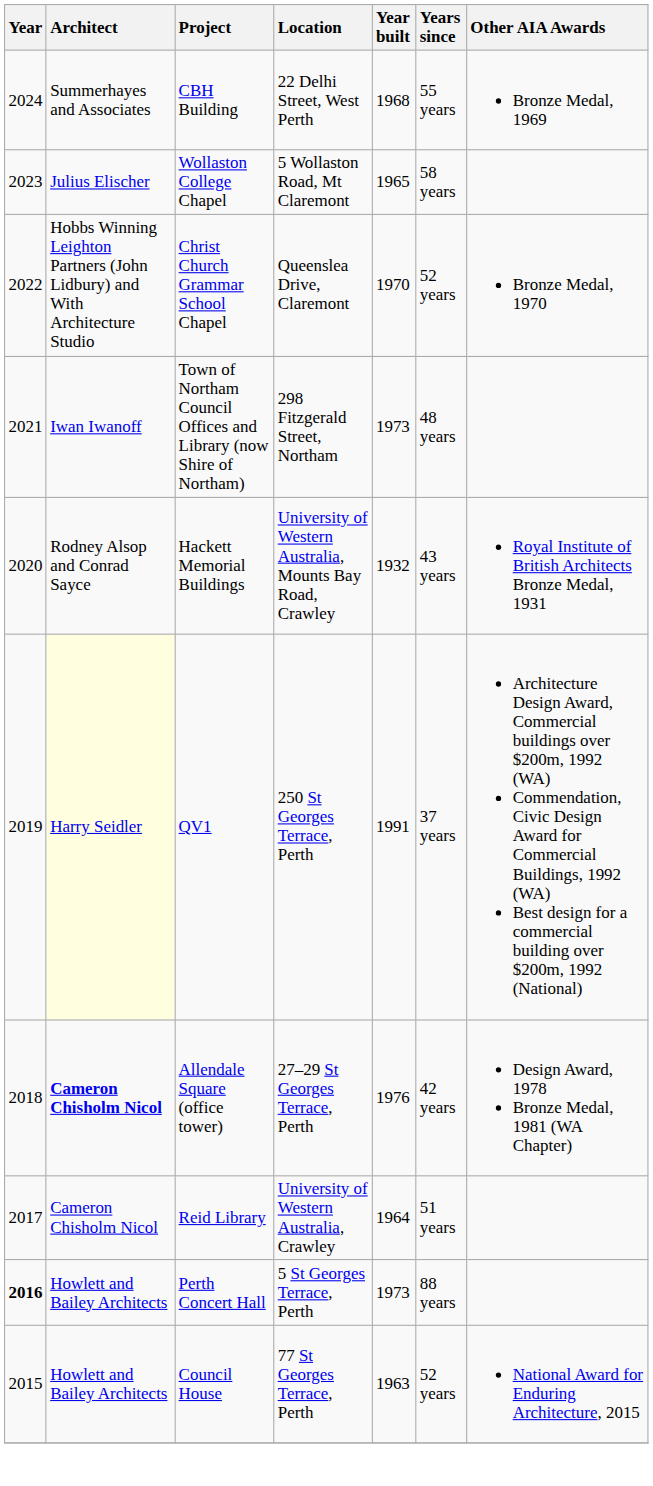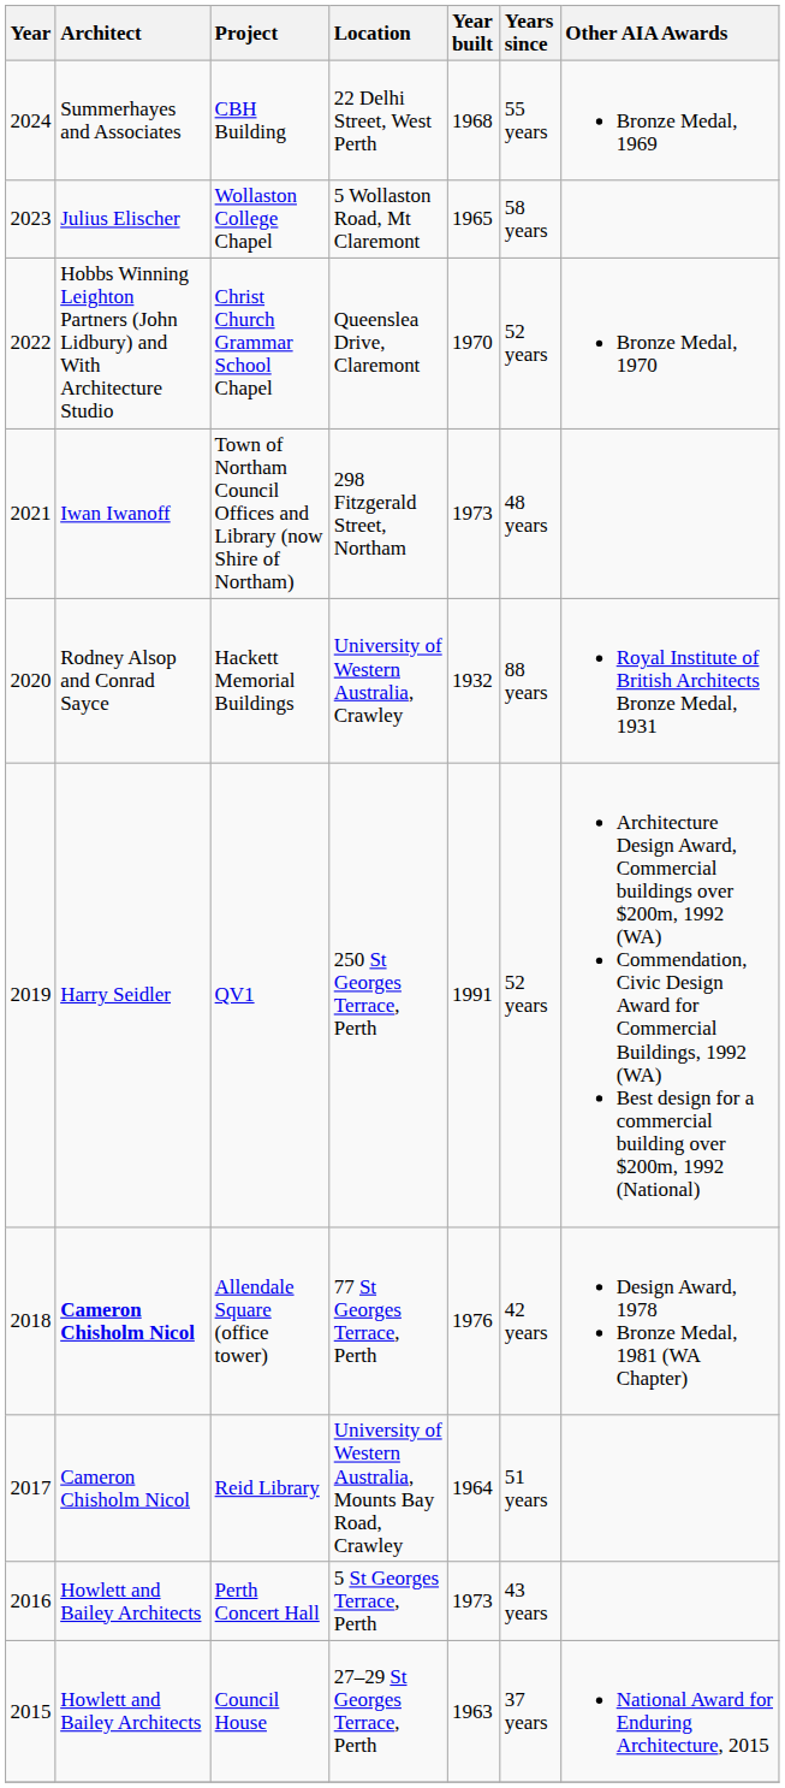 <table class="wikitable sortable">
 <tr>
 <th>Year</th>
 <th style="text-align:left;">Architect</th>
 <th style="text-align:left;">Project</th>
 <th style="text-align:left;">Location</th>
 <th style="text-align:left;">Year built</th>
 <th style="text-align:left;">Years since</th>
 <th style="text-align:left;">Other AIA Awards</th>
 </tr>
 <tr>
 <td>2024</td>
 <td>Summerhayes and Associates</td>
 <td><a href='#'>CBH</a> Building</td>
 <td>22 Delhi Street, West Perth</td>
 <td>1968</td>
 <td>55 years</td>
 <td><br><ul><li>Bronze Medal, 1969</li></ul></td>
 </tr>
 <tr>
 <td>2023</td>
 <td><a href='#'>Julius Elischer</a></td>
 <td><a href='#'>Wollaston College</a> Chapel</td>
 <td>5 Wollaston Road, Mt Claremont</td>
 <td>1965</td>
 <td>58 years</td>
 <td></td>
 </tr>
 <tr>
 <td>2022</td>
 <td>Hobbs Winning <a href='#'>Leighton</a> Partners (John Lidbury) and With Architecture Studio</td>
 <td><a href='#'>Christ Church Grammar School</a> Chapel</td>
 <td>Queenslea Drive, Claremont</td>
 <td>1970</td>
 <td>52 years</td>
 <td><br><ul><li>Bronze Medal, 1970</li></ul></td>
 </tr>
 <tr>
 <td>2021</td>
 <td><a href='#'>Iwan Iwanoff</a></td>
 <td>Town of Northam Council Offices and Library (now Shire of Northam)</td>
 <td>298 Fitzgerald Street, Northam</td>
 <td>1973</td>
 <td>48 years</td>
 <td></td>
 </tr>
 <tr>
 <td>2020</td>
 <td>Rodney Alsop and Conrad Sayce</td>
 <td>Hackett Memorial Buildings</td>
-<td><a href='#'>University of Western Australia</a>, Mounts Bay Road, Crawley</td>
+<td><a href='#'>University of Western Australia</a>, Crawley</td>
 <td>1932</td>
-<td>43 years</td>
+<td>88 years</td>
 <td><br><ul><li><a href='#'>Royal Institute of British Architects</a> Bronze Medal, 1931</li></ul></td>
 </tr>
 <tr>
 <td>2019</td>
-<td style="background: lightyellow;"><a href='#'>Harry Seidler</a></td>
+<td><a href='#'>Harry Seidler</a></td>
 <td><a href='#'>QV1</a></td>
 <td>250 <a href='#'>St Georges Terrace</a>, Perth</td>
 <td>1991</td>
-<td>37 years</td>
+<td>52 years</td>
 <td><br><ul><li>Architecture Design Award, Commercial buildings over $200m, 1992 (WA)</li><li>Commendation, Civic Design Award for Commercial Buildings, 1992 (WA)</li><li>Best design for a commercial building over $200m, 1992 (National)</li></ul></td>
 </tr>
 <tr>
 <td>2018</td>
 <td><strong><a href='#'>Cameron Chisholm Nicol</a></strong></td>
 <td><a href='#'>Allendale Square</a> (office tower)</td>
-<td>27–29 <a href='#'>St Georges Terrace</a>, Perth</td>
+<td>77 <a href='#'>St Georges Terrace</a>, Perth</td>
 <td>1976</td>
 <td>42 years</td>
 <td><br><ul><li>Design Award, 1978</li><li>Bronze Medal, 1981 (WA Chapter)</li></ul></td>
 </tr>
 <tr>
 <td>2017</td>
 <td><a href='#'>Cameron Chisholm Nicol</a></td>
 <td><a href='#'>Reid Library</a></td>
-<td><a href='#'>University of Western Australia</a>, Crawley</td>
+<td><a href='#'>University of Western Australia</a>, Mounts Bay Road, Crawley</td>
 <td>1964</td>
 <td>51 years</td>
 <td></td>
 </tr>
 <tr>
-<td><strong>2016</strong></td>
+<td>2016</td>
 <td><a href='#'>Howlett and Bailey Architects</a></td>
 <td><a href='#'>Perth Concert Hall</a></td>
 <td>5 <a href='#'>St Georges Terrace</a>, Perth</td>
 <td>1973</td>
-<td>88 years</td>
+<td>43 years</td>
 <td></td>
 </tr>
 <tr>
 <td>2015</td>
 <td><a href='#'>Howlett and Bailey Architects</a></td>
 <td><a href='#'>Council House</a></td>
-<td>77 <a href='#'>St Georges Terrace</a>, Perth</td>
+<td>27–29 <a href='#'>St Georges Terrace</a>, Perth</td>
 <td>1963</td>
-<td>52 years</td>
+<td>37 years</td>
 <td><br><ul><li><a href='#'>National Award for Enduring Architecture</a>, 2015</li></ul></td>
 </tr>
 <tr>
 </tr>
 </table>
